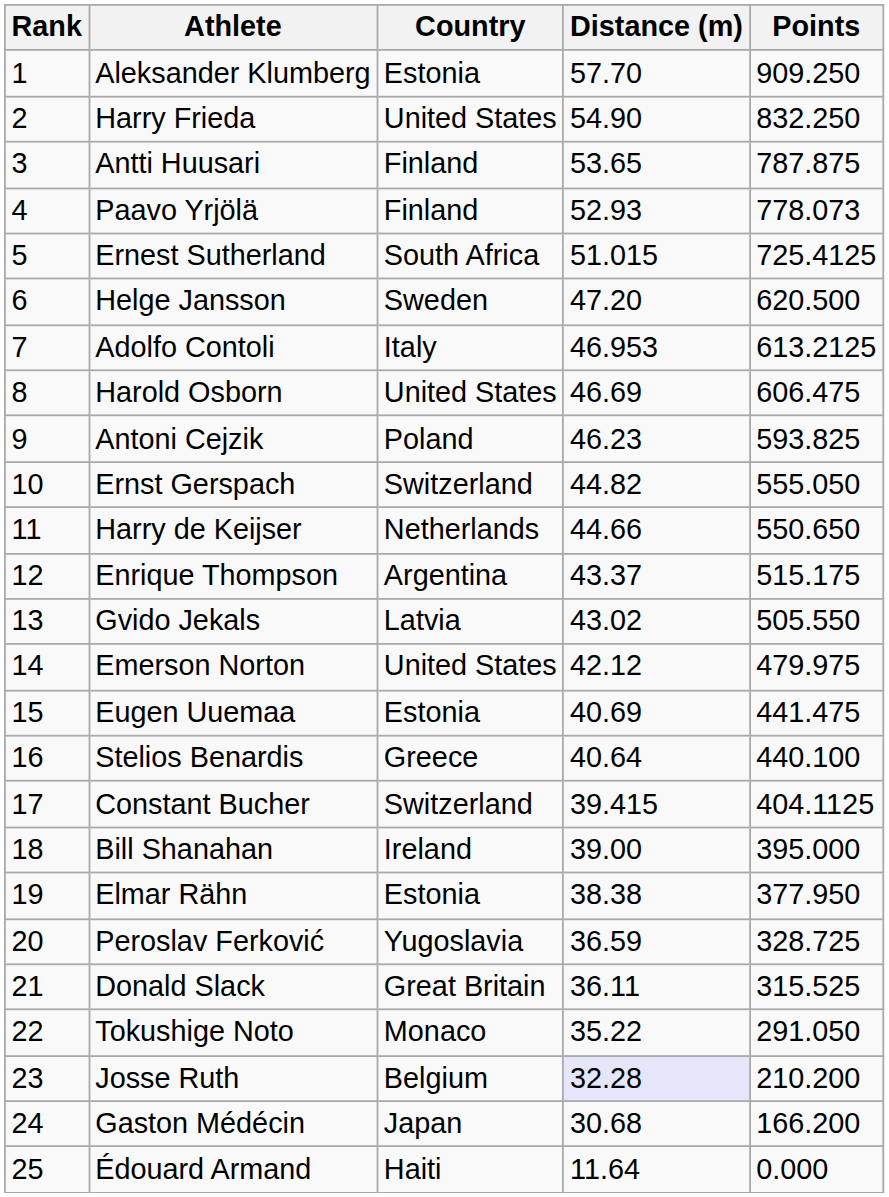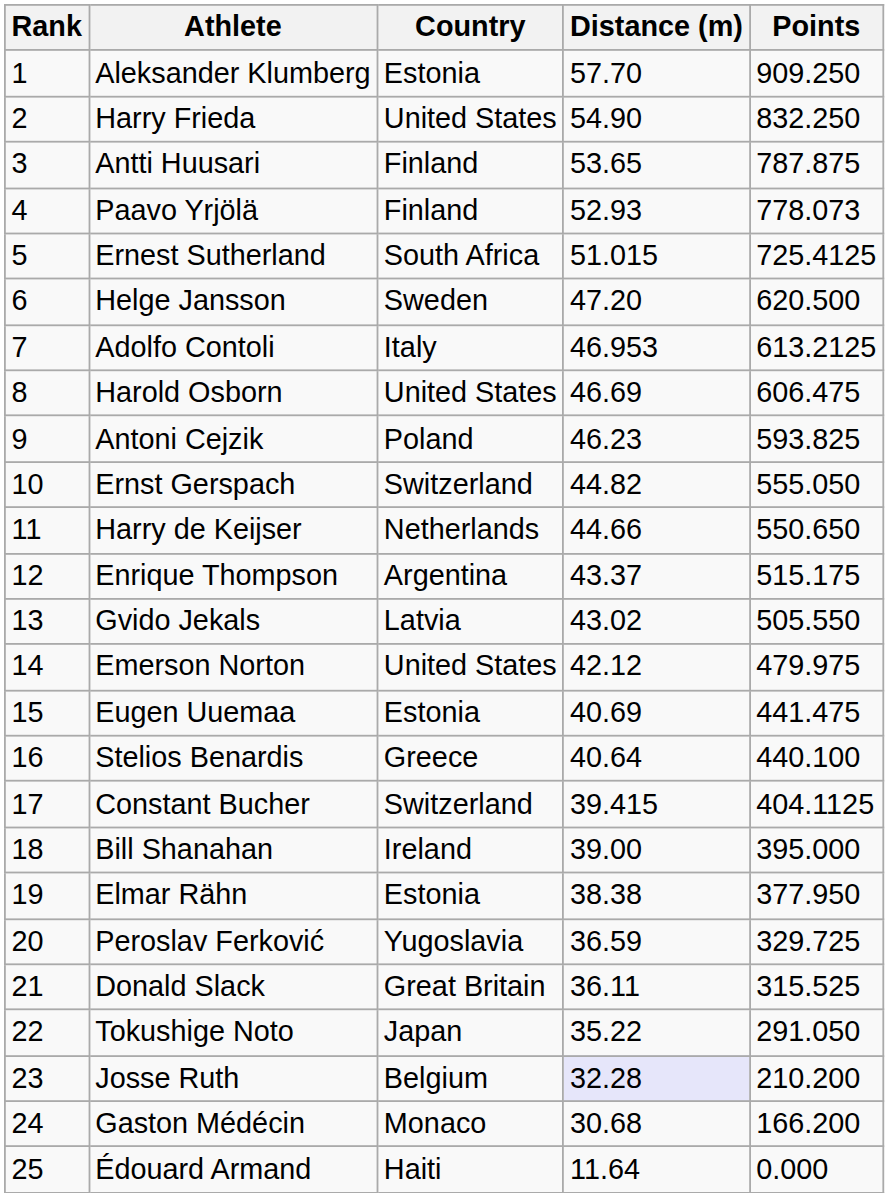 <table class="wikitable">
 <tr>
 <th>Rank</th>
 <th>Athlete</th>
 <th>Country</th>
 <th>Distance (m)</th>
 <th>Points</th>
 </tr>
 <tr>
 <td>1</td>
 <td>Aleksander Klumberg</td>
 <td>Estonia</td>
 <td>57.70</td>
 <td>909.250</td>
 </tr>
 <tr>
 <td>2</td>
 <td>Harry Frieda</td>
 <td>United States</td>
 <td>54.90</td>
 <td>832.250</td>
 </tr>
 <tr>
 <td>3</td>
 <td>Antti Huusari</td>
 <td>Finland</td>
 <td>53.65</td>
 <td>787.875</td>
 </tr>
 <tr>
 <td>4</td>
 <td>Paavo Yrjölä</td>
 <td>Finland</td>
 <td>52.93</td>
 <td>778.073</td>
 </tr>
 <tr>
 <td>5</td>
 <td>Ernest Sutherland</td>
 <td>South Africa</td>
 <td>51.015</td>
 <td>725.4125</td>
 </tr>
 <tr>
 <td>6</td>
 <td>Helge Jansson</td>
 <td>Sweden</td>
 <td>47.20</td>
 <td>620.500</td>
 </tr>
 <tr>
 <td>7</td>
 <td>Adolfo Contoli</td>
 <td>Italy</td>
 <td>46.953</td>
 <td>613.2125</td>
 </tr>
 <tr>
 <td>8</td>
 <td>Harold Osborn</td>
 <td>United States</td>
 <td>46.69</td>
 <td>606.475</td>
 </tr>
 <tr>
 <td>9</td>
 <td>Antoni Cejzik</td>
 <td>Poland</td>
 <td>46.23</td>
 <td>593.825</td>
 </tr>
 <tr>
 <td>10</td>
 <td>Ernst Gerspach</td>
 <td>Switzerland</td>
 <td>44.82</td>
 <td>555.050</td>
 </tr>
 <tr>
 <td>11</td>
 <td>Harry de Keijser</td>
 <td>Netherlands</td>
 <td>44.66</td>
 <td>550.650</td>
 </tr>
 <tr>
 <td>12</td>
 <td>Enrique Thompson</td>
 <td>Argentina</td>
 <td>43.37</td>
 <td>515.175</td>
 </tr>
 <tr>
 <td>13</td>
 <td>Gvido Jekals</td>
 <td>Latvia</td>
 <td>43.02</td>
 <td>505.550</td>
 </tr>
 <tr>
 <td>14</td>
 <td>Emerson Norton</td>
 <td>United States</td>
 <td>42.12</td>
 <td>479.975</td>
 </tr>
 <tr>
 <td>15</td>
 <td>Eugen Uuemaa</td>
 <td>Estonia</td>
 <td>40.69</td>
 <td>441.475</td>
 </tr>
 <tr>
 <td>16</td>
 <td>Stelios Benardis</td>
 <td>Greece</td>
 <td>40.64</td>
 <td>440.100</td>
 </tr>
 <tr>
 <td>17</td>
 <td>Constant Bucher</td>
 <td>Switzerland</td>
 <td>39.415</td>
 <td>404.1125</td>
 </tr>
 <tr>
 <td>18</td>
 <td>Bill Shanahan</td>
 <td>Ireland</td>
 <td>39.00</td>
 <td>395.000</td>
 </tr>
 <tr>
 <td>19</td>
 <td>Elmar Rähn</td>
 <td>Estonia</td>
 <td>38.38</td>
 <td>377.950</td>
 </tr>
 <tr>
 <td>20</td>
 <td>Peroslav Ferković</td>
 <td>Yugoslavia</td>
 <td>36.59</td>
-<td>328.725</td>
+<td>329.725</td>
 </tr>
 <tr>
 <td>21</td>
 <td>Donald Slack</td>
 <td>Great Britain</td>
 <td>36.11</td>
 <td>315.525</td>
 </tr>
 <tr>
 <td>22</td>
 <td>Tokushige Noto</td>
-<td>Monaco</td>
+<td>Japan</td>
 <td>35.22</td>
 <td>291.050</td>
 </tr>
 <tr>
 <td>23</td>
 <td>Josse Ruth</td>
 <td>Belgium</td>
 <td style="background: lavender;">32.28</td>
 <td>210.200</td>
 </tr>
 <tr>
 <td>24</td>
 <td>Gaston Médécin</td>
-<td>Japan</td>
+<td>Monaco</td>
 <td>30.68</td>
 <td>166.200</td>
 </tr>
 <tr>
 <td>25</td>
 <td>Édouard Armand</td>
 <td>Haiti</td>
 <td>11.64</td>
 <td>0.000</td>
 </tr>
 </table>
